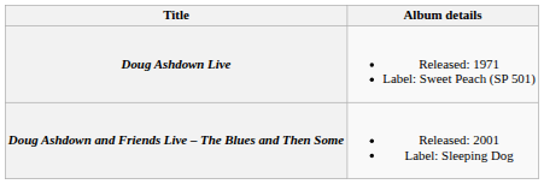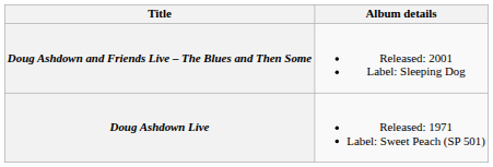 <table class="wikitable plainrowheaders" style="text-align:center;" border="1">
 <tr>
 <th>Title</th>
 <th>Album details</th>
 </tr>
 <tr>
+<th scope="row"><em>Doug Ashdown and Friends Live – The Blues and Then Some</em></th>
+<td><br><ul><li>Released: 2001</li><li>Label: Sleeping Dog</li></ul></td>
+</tr>
+<tr>
 <th scope="row"><em>Doug Ashdown Live</em></th>
 <td><br><ul><li>Released: 1971</li><li>Label: Sweet Peach (SP 501)</li></ul></td>
 </tr>
-<tr>
-<th scope="row"><em>Doug Ashdown and Friends Live – The Blues and Then Some</em></th>
-<td><br><ul><li>Released: 2001</li><li>Label: Sleeping Dog</li></ul></td>
-</tr>
 </table>
